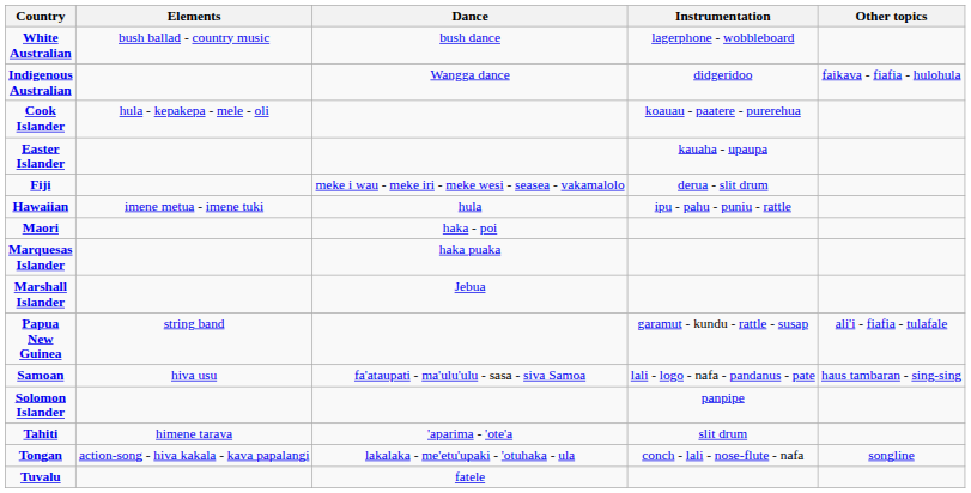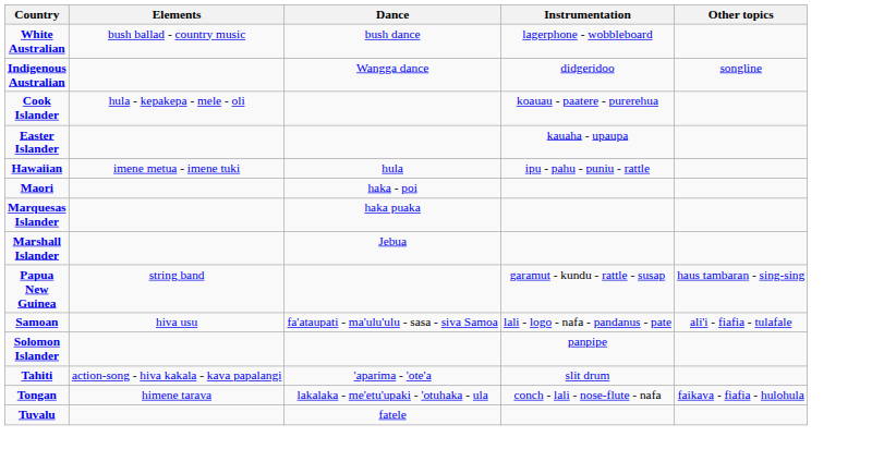 <table class="wikitable" style="border-collapse: collapse; text-align:center">
 <tr>
 <th width=30px>Country</th>
 <th>Elements</th>
 <th>Dance</th>
 <th>Instrumentation</th>
 <th>Other topics</th>
 </tr>
 <tr valign="top">
 <td><strong><a href='#'>White Australian</a></strong></td>
 <td><a href='#'>bush ballad</a> - <a href='#'>country music</a></td>
 <td><a href='#'>bush dance</a></td>
 <td><a href='#'>lagerphone</a> - <a href='#'>wobbleboard</a></td>
 <td></td>
 </tr>
 <tr valign="top">
 <td><strong><a href='#'>Indigenous Australian</a></strong></td>
 <td></td>
 <td><a href='#'>Wangga dance</a></td>
 <td><a href='#'>didgeridoo</a></td>
-<td><a href='#'>faikava</a> - <a href='#'>fiafia</a> - <a href='#'>hulohula</a></td>
+<td><a href='#'>songline</a></td>
 </tr>
 <tr valign="top">
 <td><strong><a href='#'>Cook Islander</a></strong></td>
 <td><a href='#'>hula</a> - <a href='#'>kepakepa</a> - <a href='#'>mele</a> - <a href='#'>oli</a></td>
 <td></td>
 <td><a href='#'>koauau</a> - <a href='#'>paatere</a> - <a href='#'>purerehua</a></td>
 <td></td>
 </tr>
 <tr valign="top">
 <td><strong><a href='#'>Easter Islander</a></strong></td>
 <td></td>
 <td></td>
 <td><a href='#'>kauaha</a> - <a href='#'>upaupa</a></td>
-<td></td>
-</tr>
-<tr valign="top">
-<td><strong><a href='#'>Fiji</a></strong></td>
-<td></td>
-<td><a href='#'>meke i wau</a> - <a href='#'>meke iri</a> - <a href='#'>meke wesi</a> - <a href='#'>seasea</a> - <a href='#'>vakamalolo</a></td>
-<td><a href='#'>derua</a> - <a href='#'>slit drum</a></td>
 <td></td>
 </tr>
 <tr valign="top">
 <td><strong><a href='#'>Hawaiian</a></strong></td>
 <td><a href='#'>imene metua</a> - <a href='#'>imene tuki</a></td>
 <td><a href='#'>hula</a></td>
 <td><a href='#'>ipu</a> - <a href='#'>pahu</a> - <a href='#'>puniu</a> - <a href='#'>rattle</a></td>
 <td></td>
 </tr>
 <tr valign="top">
 <td><strong><a href='#'>Maori</a></strong></td>
 <td></td>
 <td><a href='#'>haka</a> - <a href='#'>poi</a></td>
 <td></td>
 <td></td>
 </tr>
 <tr valign="top">
 <td><strong><a href='#'>Marquesas Islander</a></strong></td>
 <td></td>
 <td><a href='#'>haka puaka</a></td>
 <td></td>
 <td></td>
 </tr>
 <tr valign="top">
 <td><strong><a href='#'>Marshall Islander</a></strong></td>
 <td></td>
 <td><a href='#'>Jebua</a></td>
 <td></td>
 <td></td>
 </tr>
 <tr valign="top">
 <td><strong><a href='#'>Papua New Guinea</a></strong></td>
 <td><a href='#'>string band</a></td>
 <td></td>
 <td><a href='#'>garamut</a> - kundu - <a href='#'>rattle</a> - <a href='#'>susap</a></td>
-<td><a href='#'>ali'i</a> - <a href='#'>fiafia</a> - <a href='#'>tulafale</a></td>
+<td><a href='#'>haus tambaran</a> - <a href='#'>sing-sing</a></td>
 </tr>
 <tr valign="top">
 <td><strong><a href='#'>Samoan</a></strong></td>
 <td><a href='#'>hiva usu</a></td>
 <td><a href='#'>fa'ataupati</a> - <a href='#'>ma'ulu'ulu</a> - sasa - <a href='#'>siva Samoa</a></td>
 <td><a href='#'>lali</a> - <a href='#'>logo</a> - nafa - <a href='#'>pandanus</a> - <a href='#'>pate</a></td>
-<td><a href='#'>haus tambaran</a> - <a href='#'>sing-sing</a></td>
+<td><a href='#'>ali'i</a> - <a href='#'>fiafia</a> - <a href='#'>tulafale</a></td>
 </tr>
 <tr valign="top">
 <td><strong><a href='#'>Solomon Islander</a></strong></td>
 <td></td>
 <td></td>
 <td><a href='#'>panpipe</a></td>
 <td></td>
 </tr>
 <tr valign="top">
 <td><strong><a href='#'>Tahiti</a></strong></td>
-<td><a href='#'>himene tarava</a></td>
+<td><a href='#'>action-song</a> - <a href='#'>hiva kakala</a> - <a href='#'>kava papalangi</a></td>
 <td><a href='#'>'aparima</a> - <a href='#'>'ote'a</a></td>
 <td><a href='#'>slit drum</a></td>
 <td></td>
 </tr>
 <tr valign="top">
 <td><strong><a href='#'>Tongan</a></strong></td>
-<td><a href='#'>action-song</a> - <a href='#'>hiva kakala</a> - <a href='#'>kava papalangi</a></td>
+<td><a href='#'>himene tarava</a></td>
 <td><a href='#'>lakalaka</a> - <a href='#'>me'etu'upaki</a> - <a href='#'>'otuhaka</a> - <a href='#'>ula</a></td>
 <td><a href='#'>conch</a> - <a href='#'>lali</a> - <a href='#'>nose-flute</a> - nafa</td>
-<td><a href='#'>songline</a></td>
+<td><a href='#'>faikava</a> - <a href='#'>fiafia</a> - <a href='#'>hulohula</a></td>
 </tr>
 <tr valign="top">
 <td><strong><a href='#'>Tuvalu</a></strong></td>
 <td></td>
 <td><a href='#'>fatele</a></td>
 <td></td>
 <td></td>
 </tr>
 </table>
